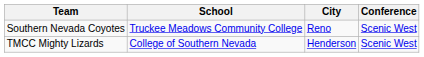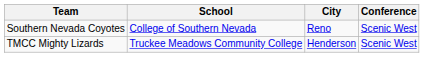 <table class="sortable wikitable">
 <tr>
 <th>Team</th>
 <th>School</th>
 <th>City</th>
 <th>Conference</th>
 </tr>
 <tr>
 <td>Southern Nevada Coyotes</td>
-<td><a href='#'>Truckee Meadows Community College</a></td>
+<td><a href='#'>College of Southern Nevada</a></td>
 <td><a href='#'>Reno</a></td>
 <td><a href='#'>Scenic West</a></td>
 </tr>
 <tr>
 <td>TMCC Mighty Lizards</td>
-<td><a href='#'>College of Southern Nevada</a></td>
+<td><a href='#'>Truckee Meadows Community College</a></td>
 <td><a href='#'>Henderson</a></td>
 <td><a href='#'>Scenic West</a></td>
 </tr>
 </table>
